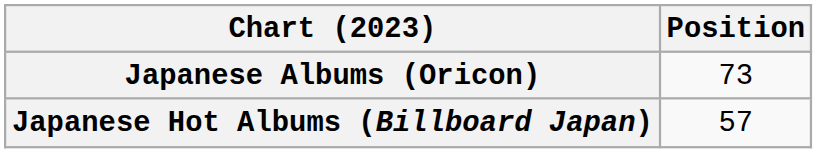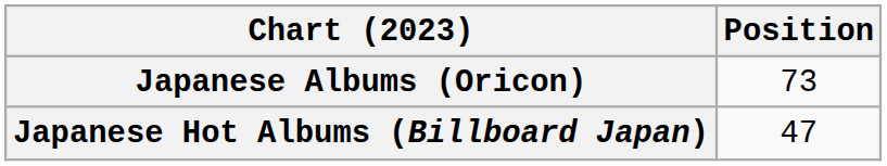 <table class="wikitable sortable plainrowheaders" style="text-align:center">
 <tr>
 <th scope="col">Chart (2023)</th>
 <th scope="col">Position</th>
 </tr>
 <tr>
 <th scope="row">Japanese Albums (Oricon)</th>
 <td>73</td>
 </tr>
 <tr>
 <th scope="row">Japanese Hot Albums (<em>Billboard Japan</em>)</th>
-<td>57</td>
+<td>47</td>
 </tr>
 </table>
